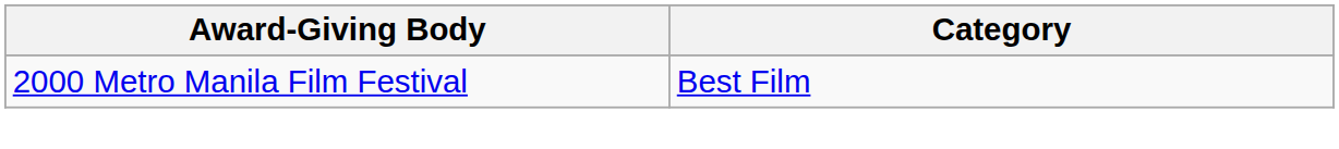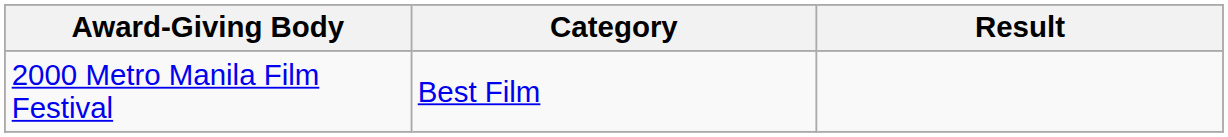 <table class="wikitable sortable" width="75%">
 <tr>
 <th width="25%">Award-Giving Body</th>
 <th width="25%">Category</th>
+<th width="25%">Result</th>
 </tr>
 <tr>
 <td><a href='#'>2000 Metro Manila Film Festival</a></td>
 <td><a href='#'>Best Film</a></td>
+<td></td>
 </tr>
 </table>
